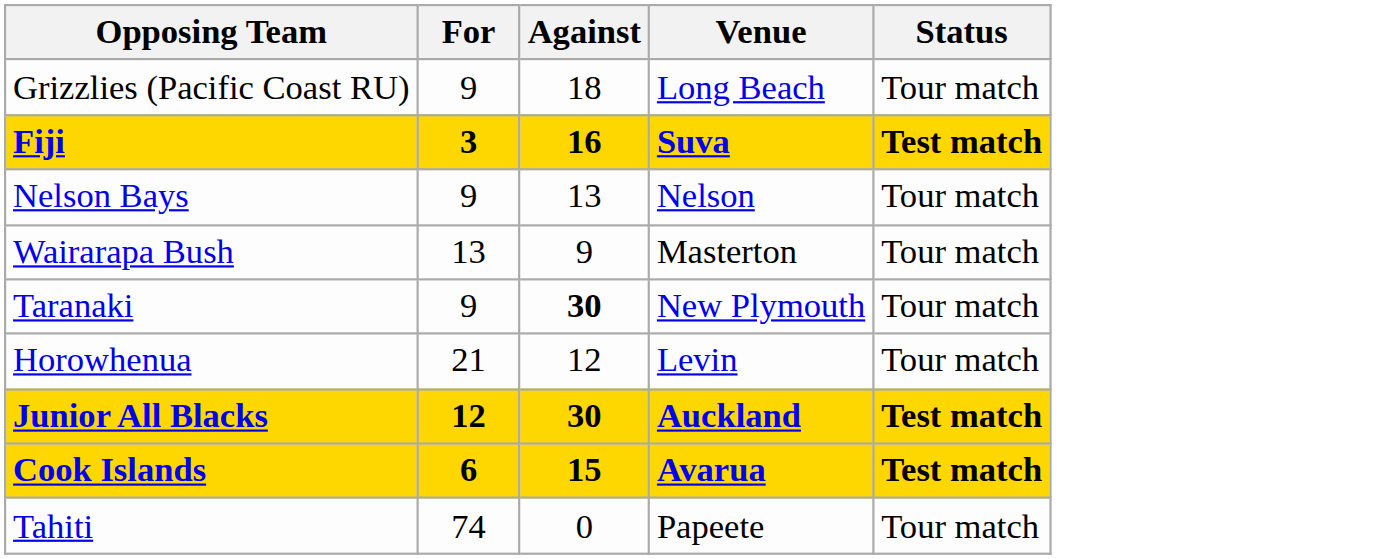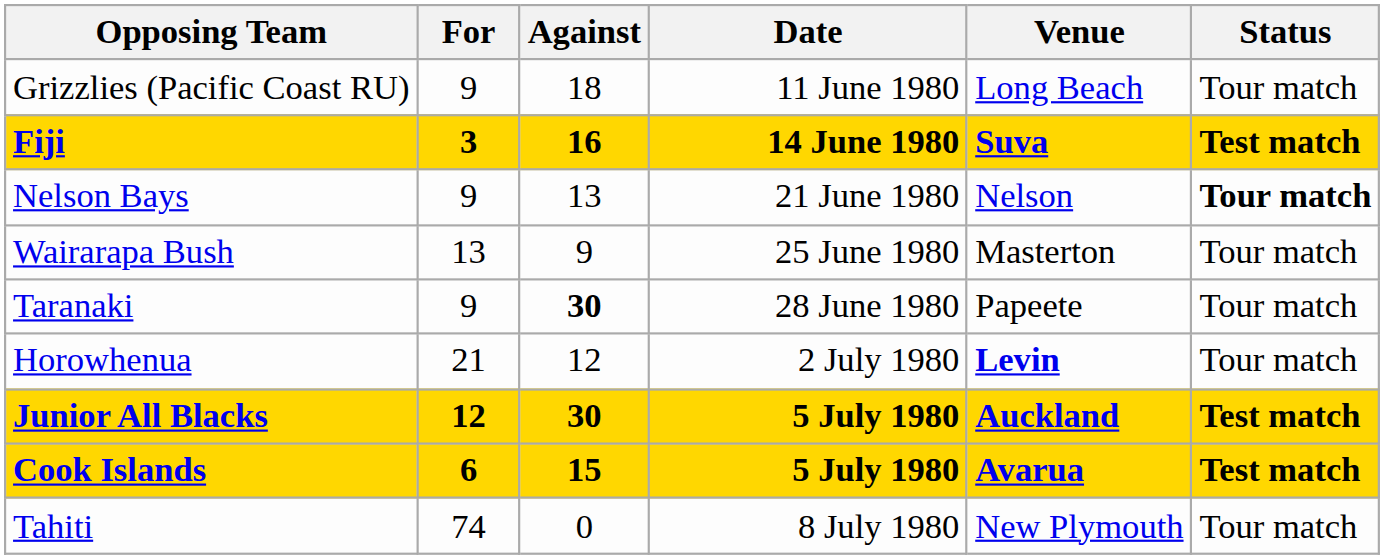 <table class=wikitable>
 <tr>
 <th>Opposing Team</th>
 <th>For</th>
 <th>Against</th>
+<th>Date</th>
 <th>Venue</th>
 <th>Status</th>
 </tr>
 <tr bgcolor=#fdfdfd>
 <td>Grizzlies (Pacific Coast RU)</td>
 <td align=center width=40>9</td>
 <td align=center width=40>18</td>
+<td width=140 align=right>11 June 1980</td>
 <td><a href='#'>Long Beach</a></td>
 <td>Tour match</td>
 </tr>
 <tr bgcolor=gold>
 <td><strong><a href='#'>Fiji</a></strong></td>
 <td align=center width=40><strong>3</strong></td>
 <td align=center width=40><strong>16</strong></td>
+<td width=140 align=right><strong>14 June 1980</strong></td>
 <td><strong><a href='#'>Suva</a></strong></td>
 <td><strong>Test match</strong></td>
 </tr>
 <tr bgcolor=#fdfdfd>
 <td><a href='#'>Nelson Bays</a></td>
 <td align=center width=40>9</td>
 <td align=center width=40>13</td>
+<td width=140 align=right>21 June 1980</td>
 <td><a href='#'>Nelson</a></td>
-<td>Tour match</td>
+<td><strong>Tour match</strong></td>
 </tr>
 <tr bgcolor=#fdfdfd>
 <td><a href='#'>Wairarapa Bush</a></td>
 <td align=center width=40>13</td>
 <td align=center width=40>9</td>
+<td width=140 align=right>25 June 1980</td>
 <td>Masterton</td>
 <td>Tour match</td>
 </tr>
 <tr bgcolor=#fdfdfd>
 <td><a href='#'>Taranaki</a></td>
 <td align=center width=40>9</td>
 <td align=center width=40><strong>30</strong></td>
-<td><a href='#'>New Plymouth</a></td>
+<td width=140 align=right>28 June 1980</td>
+<td>Papeete</td>
 <td>Tour match</td>
 </tr>
 <tr bgcolor=#fdfdfd>
 <td><a href='#'>Horowhenua</a></td>
 <td align=center width=40>21</td>
 <td align=center width=40>12</td>
-<td><a href='#'>Levin</a></td>
+<td width=140 align=right>2 July 1980</td>
+<td><strong><a href='#'>Levin</a></strong></td>
 <td>Tour match</td>
 </tr>
 <tr bgcolor=gold>
 <td><strong><a href='#'>Junior All Blacks</a></strong></td>
 <td align=center width=40><strong>12</strong></td>
 <td align=center width=40><strong>30</strong></td>
+<td width=140 align=right><strong>5 July 1980</strong></td>
 <td><strong><a href='#'>Auckland</a></strong></td>
 <td><strong>Test match</strong></td>
 </tr>
 <tr bgcolor=gold>
 <td><strong><a href='#'>Cook Islands</a></strong></td>
 <td align=center width=40><strong>6</strong></td>
 <td align=center width=40><strong>15</strong></td>
+<td width=140 align=right><strong>5 July 1980</strong></td>
 <td><strong><a href='#'>Avarua</a></strong></td>
 <td><strong>Test match</strong></td>
 </tr>
 <tr bgcolor=#fdfdfd>
 <td><a href='#'>Tahiti</a></td>
 <td align=center width=40>74</td>
 <td align=center width=40>0</td>
-<td>Papeete</td>
+<td width=140 align=right>8 July 1980</td>
+<td><a href='#'>New Plymouth</a></td>
 <td>Tour match</td>
 </tr>
 </table>
